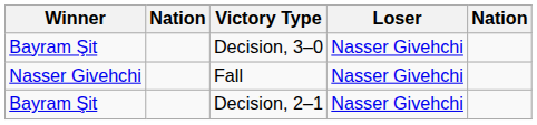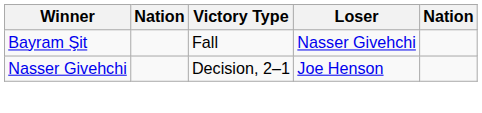 <table class="wikitable sortable" style="text-align:left;">
 <tr>
 <th>Winner</th>
 <th>Nation</th>
 <th>Victory Type</th>
 <th>Loser</th>
 <th>Nation</th>
 </tr>
 <tr>
 <td><a href='#'>Bayram Şit</a></td>
 <td></td>
-<td>Decision, 3–0</td>
+<td>Fall</td>
 <td><a href='#'>Nasser Givehchi</a></td>
 <td></td>
 </tr>
 <tr>
 <td><a href='#'>Nasser Givehchi</a></td>
 <td></td>
-<td>Fall</td>
-<td><a href='#'>Nasser Givehchi</a></td>
-<td></td>
-</tr>
-<tr>
-<td><a href='#'>Bayram Şit</a></td>
-<td></td>
 <td>Decision, 2–1</td>
-<td><a href='#'>Nasser Givehchi</a></td>
+<td><a href='#'>Joe Henson</a></td>
 <td></td>
 </tr>
 </table>
